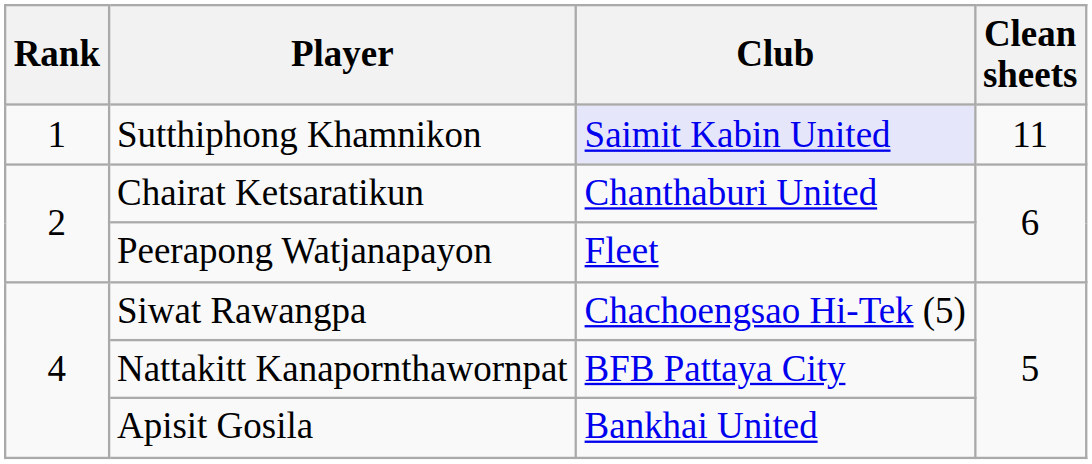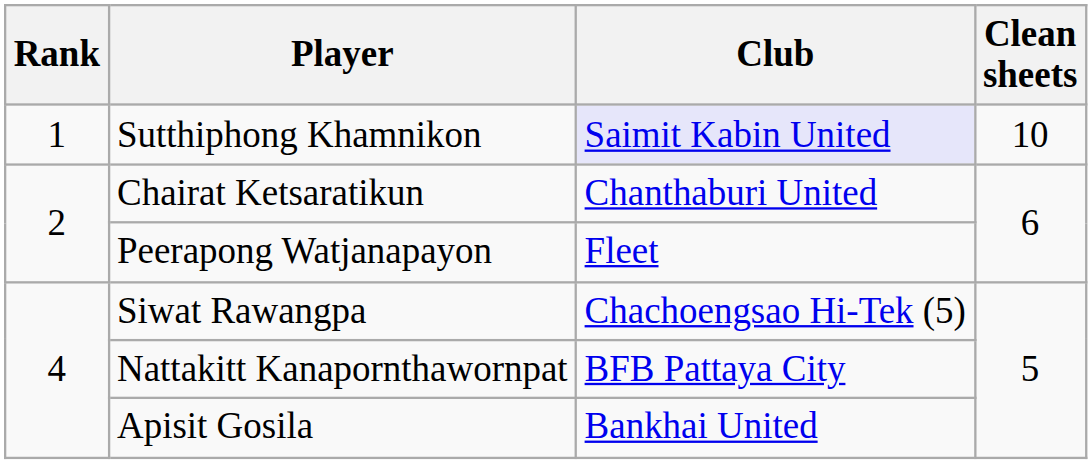 <table class="wikitable" style="text-align:center">
 <tr>
 <th>Rank</th>
 <th>Player</th>
 <th>Club</th>
 <th>Clean<br>sheets</th>
 </tr>
 <tr>
 <td>1</td>
 <td align="left"> Sutthiphong Khamnikon</td>
 <td align="left" style="background: lavender;"><a href='#'>Saimit Kabin United</a></td>
-<td>11</td>
+<td>10</td>
 </tr>
 <tr>
 <td rowspan="2">2</td>
 <td align="left"> Chairat Ketsaratikun</td>
 <td align="left"><a href='#'>Chanthaburi United</a></td>
 <td rowspan="2">6</td>
 </tr>
 <tr>
 <td align="left"> Peerapong Watjanapayon</td>
 <td align="left"><a href='#'>Fleet</a></td>
 </tr>
 <tr>
 <td rowspan="3">4</td>
 <td align="left"> Siwat Rawangpa</td>
 <td align="left"><a href='#'>Chachoengsao Hi-Tek</a> (5)</td>
 <td rowspan="3">5</td>
 </tr>
 <tr>
 <td align="left"> Nattakitt Kanapornthawornpat</td>
 <td align="left"><a href='#'>BFB Pattaya City</a></td>
 </tr>
 <tr>
 <td align="left"> Apisit Gosila</td>
 <td align="left"><a href='#'>Bankhai United</a></td>
 </tr>
 </table>
